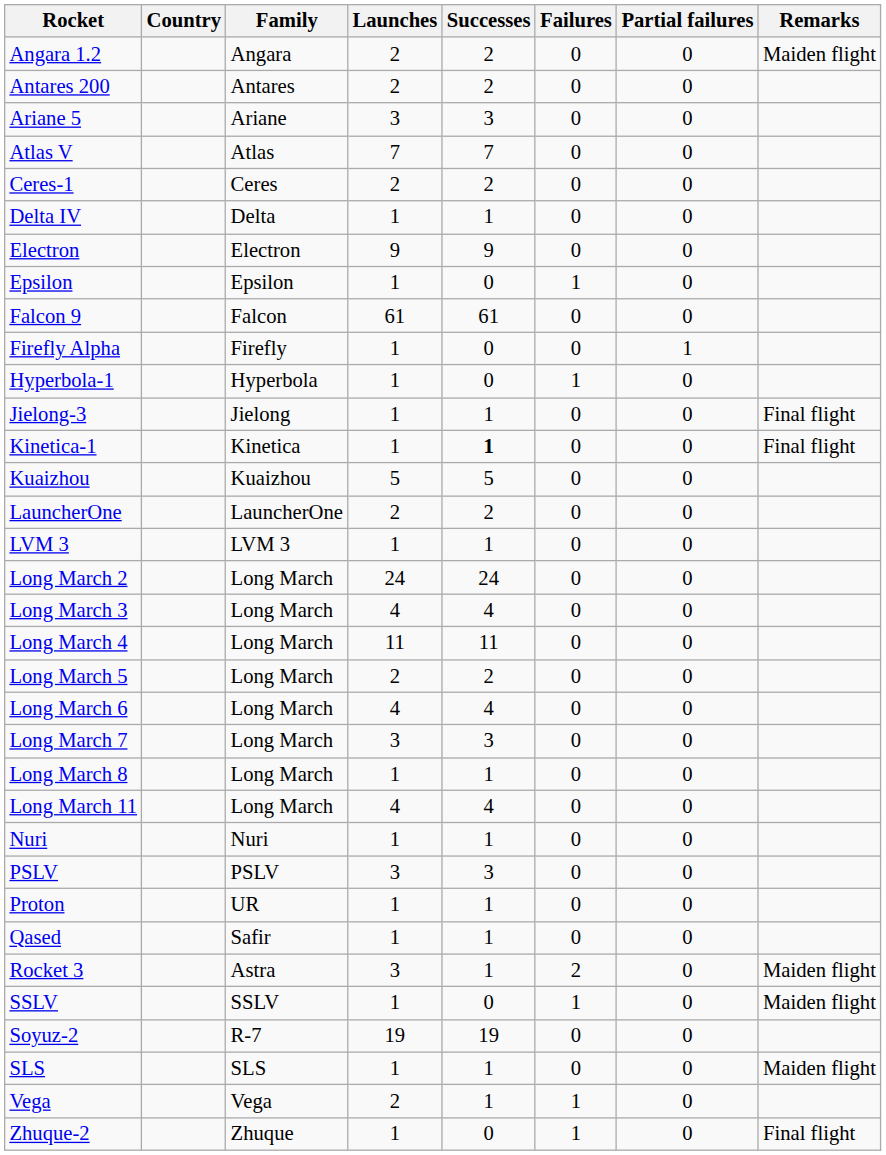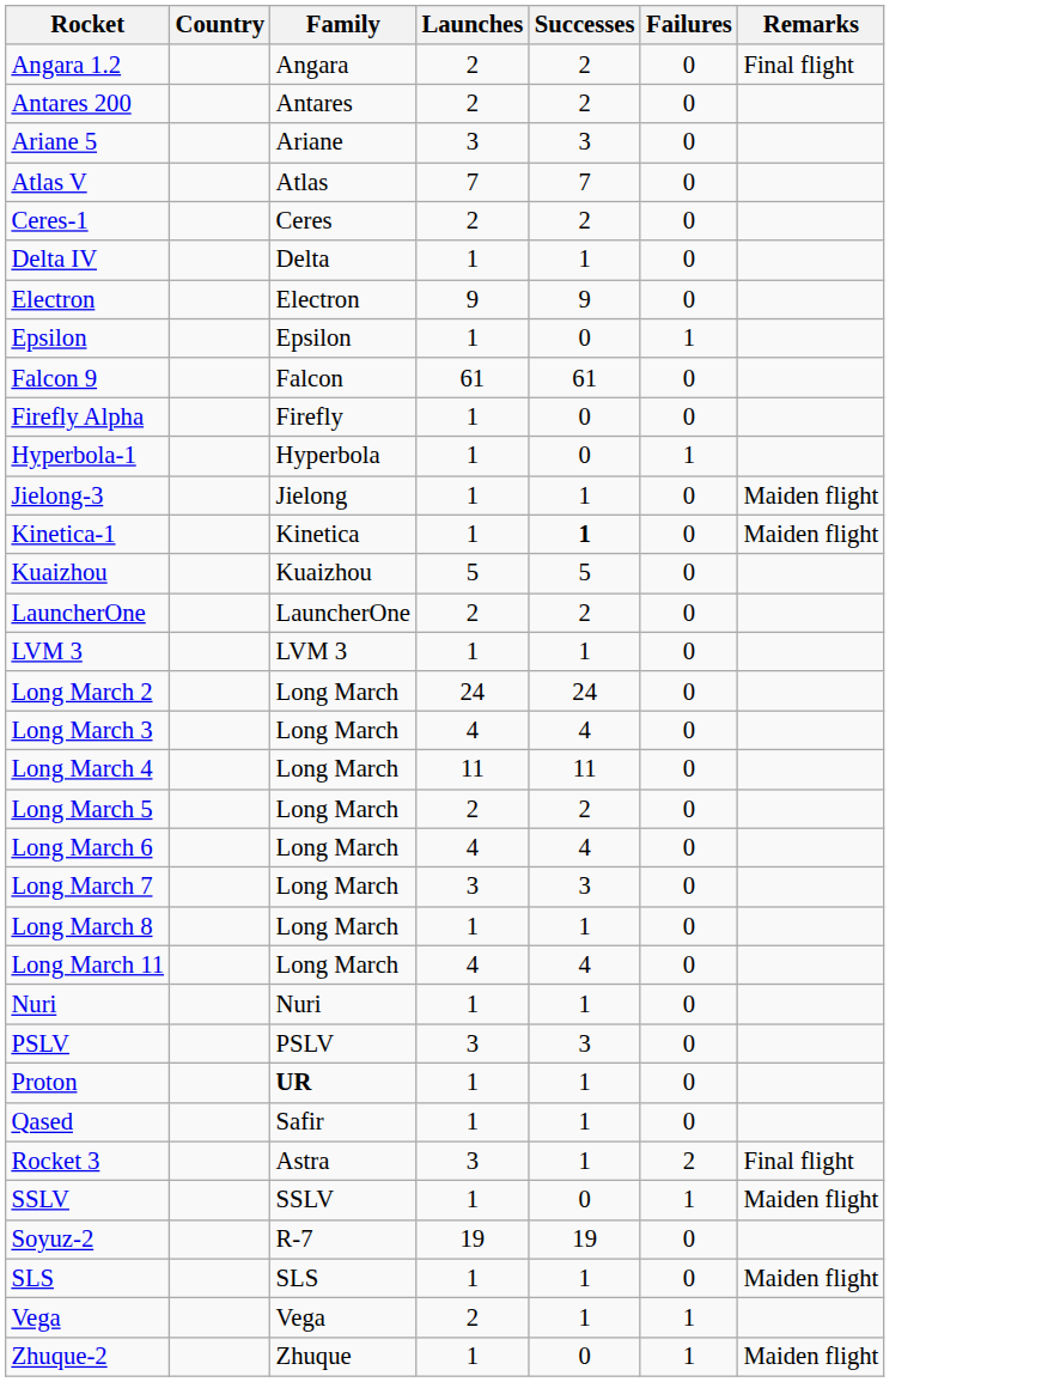 <table class="wikitable sortable collapsible collapsed" style=text-align:center>
 <tr>
 <th>Rocket</th>
 <th>Country</th>
 <th>Family</th>
 <th>Launches</th>
 <th>Successes</th>
 <th>Failures</th>
-<th>Partial failures</th>
 <th>Remarks</th>
 </tr>
 <tr>
 <td align=left><a href='#'>Angara 1.2</a></td>
 <td align=left></td>
 <td align=left>Angara</td>
 <td>2</td>
 <td>2</td>
 <td>0</td>
-<td>0</td>
-<td align=left>Maiden flight</td>
+<td align=left>Final flight</td>
 </tr>
 <tr>
 <td align=left><a href='#'>Antares 200</a></td>
 <td align=left></td>
 <td align=left>Antares</td>
 <td>2</td>
 <td>2</td>
-<td>0</td>
 <td>0</td>
 <td></td>
 </tr>
 <tr>
 <td align=left><a href='#'>Ariane 5</a></td>
 <td align=left></td>
 <td align=left>Ariane</td>
 <td>3</td>
 <td>3</td>
 <td>0</td>
-<td>0</td>
 <td></td>
 </tr>
 <tr>
 <td align=left><a href='#'>Atlas V</a></td>
 <td align=left></td>
 <td align=left>Atlas</td>
 <td>7</td>
 <td>7</td>
-<td>0</td>
 <td>0</td>
 <td></td>
 </tr>
 <tr>
 <td align=left><a href='#'>Ceres-1</a></td>
 <td align=left></td>
 <td align=left>Ceres</td>
 <td>2</td>
 <td>2</td>
 <td>0</td>
-<td>0</td>
 <td></td>
 </tr>
 <tr>
 <td align=left><a href='#'>Delta IV</a></td>
 <td align=left></td>
 <td align=left>Delta</td>
 <td>1</td>
 <td>1</td>
-<td>0</td>
 <td>0</td>
 <td></td>
 </tr>
 <tr>
 <td align=left><a href='#'>Electron</a></td>
 <td align=left></td>
 <td align=left>Electron</td>
 <td>9</td>
 <td>9</td>
 <td>0</td>
-<td>0</td>
 <td></td>
 </tr>
 <tr>
 <td align=left><a href='#'>Epsilon</a></td>
 <td align=left></td>
 <td align=left>Epsilon</td>
 <td>1</td>
 <td>0</td>
 <td>1</td>
-<td>0</td>
 <td></td>
 </tr>
 <tr>
 <td align=left><a href='#'>Falcon 9</a></td>
 <td align=left></td>
 <td align=left>Falcon</td>
 <td>61</td>
 <td>61</td>
-<td>0</td>
 <td>0</td>
 <td></td>
 </tr>
 <tr>
 <td align=left><a href='#'>Firefly Alpha</a></td>
 <td align=left></td>
 <td align=left>Firefly</td>
 <td>1</td>
 <td>0</td>
 <td>0</td>
-<td>1</td>
 <td></td>
 </tr>
 <tr>
 <td align=left><a href='#'>Hyperbola-1</a></td>
 <td align=left></td>
 <td align=left>Hyperbola</td>
 <td>1</td>
 <td>0</td>
 <td>1</td>
-<td>0</td>
 <td></td>
 </tr>
 <tr>
 <td align=left><a href='#'>Jielong-3</a></td>
 <td align=left></td>
 <td align=left>Jielong</td>
 <td>1</td>
 <td>1</td>
 <td>0</td>
-<td>0</td>
-<td align=left>Final flight</td>
+<td align=left>Maiden flight</td>
 </tr>
 <tr>
 <td align=left><a href='#'>Kinetica-1</a></td>
 <td align=left></td>
 <td align=left>Kinetica</td>
 <td>1</td>
 <td><strong>1</strong></td>
 <td>0</td>
-<td>0</td>
-<td align=left>Final flight</td>
+<td align=left>Maiden flight</td>
 </tr>
 <tr>
 <td align=left><a href='#'>Kuaizhou</a></td>
 <td align=left></td>
 <td align=left>Kuaizhou</td>
 <td>5</td>
 <td>5</td>
-<td>0</td>
 <td>0</td>
 <td></td>
 </tr>
 <tr>
 <td align=left><a href='#'>LauncherOne</a></td>
 <td align=left></td>
 <td align=left>LauncherOne</td>
 <td>2</td>
 <td>2</td>
 <td>0</td>
-<td>0</td>
 <td></td>
 </tr>
 <tr>
 <td align=left><a href='#'>LVM 3</a></td>
 <td align=left></td>
 <td align=left>LVM 3</td>
 <td>1</td>
 <td>1</td>
-<td>0</td>
 <td>0</td>
 <td></td>
 </tr>
 <tr>
 <td align=left><a href='#'>Long March 2</a></td>
 <td align=left></td>
 <td align=left>Long March</td>
 <td>24</td>
 <td>24</td>
 <td>0</td>
-<td>0</td>
 <td></td>
 </tr>
 <tr>
 <td align=left><a href='#'>Long March 3</a></td>
 <td align=left></td>
 <td align=left>Long March</td>
 <td>4</td>
 <td>4</td>
-<td>0</td>
 <td>0</td>
 <td></td>
 </tr>
 <tr>
 <td align=left><a href='#'>Long March 4</a></td>
 <td align=left></td>
 <td align=left>Long March</td>
 <td>11</td>
 <td>11</td>
 <td>0</td>
-<td>0</td>
 <td></td>
 </tr>
 <tr>
 <td align=left><a href='#'>Long March 5</a></td>
 <td align=left></td>
 <td align=left>Long March</td>
 <td>2</td>
 <td>2</td>
-<td>0</td>
 <td>0</td>
 <td></td>
 </tr>
 <tr>
 <td align=left><a href='#'>Long March 6</a></td>
 <td align=left></td>
 <td align=left>Long March</td>
 <td>4</td>
 <td>4</td>
 <td>0</td>
-<td>0</td>
 <td></td>
 </tr>
 <tr>
 <td align=left><a href='#'>Long March 7</a></td>
 <td align=left></td>
 <td align=left>Long March</td>
 <td>3</td>
 <td>3</td>
-<td>0</td>
 <td>0</td>
 <td></td>
 </tr>
 <tr>
 <td align=left><a href='#'>Long March 8</a></td>
 <td align=left></td>
 <td align=left>Long March</td>
 <td>1</td>
 <td>1</td>
 <td>0</td>
-<td>0</td>
 <td></td>
 </tr>
 <tr>
 <td align=left><a href='#'>Long March 11</a></td>
 <td align=left></td>
 <td align=left>Long March</td>
 <td>4</td>
 <td>4</td>
-<td>0</td>
 <td>0</td>
 <td></td>
 </tr>
 <tr>
 <td align=left><a href='#'>Nuri</a></td>
 <td align=left></td>
 <td align=left>Nuri</td>
 <td>1</td>
 <td>1</td>
 <td>0</td>
-<td>0</td>
 <td></td>
 </tr>
 <tr>
 <td align=left><a href='#'>PSLV</a></td>
 <td align=left></td>
 <td align=left>PSLV</td>
 <td>3</td>
 <td>3</td>
 <td>0</td>
-<td>0</td>
 <td></td>
 </tr>
 <tr>
 <td align=left><a href='#'>Proton</a></td>
 <td align=left></td>
-<td align=left>UR</td>
+<td align=left><strong>UR</strong></td>
 <td>1</td>
 <td>1</td>
-<td>0</td>
 <td>0</td>
 <td></td>
 </tr>
 <tr>
 <td align=left><a href='#'>Qased</a></td>
 <td align=left></td>
 <td align=left>Safir</td>
 <td>1</td>
 <td>1</td>
 <td>0</td>
-<td>0</td>
 <td></td>
 </tr>
 <tr>
 <td align=left><a href='#'>Rocket 3</a></td>
 <td align=left></td>
 <td align=left>Astra</td>
 <td>3</td>
 <td>1</td>
 <td>2</td>
-<td>0</td>
-<td align=left>Maiden flight</td>
+<td align=left>Final flight</td>
 </tr>
 <tr>
 <td align=left><a href='#'>SSLV</a></td>
 <td align=left></td>
 <td align=left>SSLV</td>
 <td>1</td>
 <td>0</td>
 <td>1</td>
-<td>0</td>
 <td align=left>Maiden flight</td>
 </tr>
 <tr>
 <td align=left><a href='#'>Soyuz-2</a></td>
 <td align=left></td>
 <td align=left>R-7</td>
 <td>19</td>
 <td>19</td>
-<td>0</td>
 <td>0</td>
 <td></td>
 </tr>
 <tr>
 <td align=left><a href='#'>SLS</a></td>
 <td align=left></td>
 <td align=left>SLS</td>
 <td>1</td>
 <td>1</td>
 <td>0</td>
-<td>0</td>
 <td align=left>Maiden flight</td>
 </tr>
 <tr>
 <td align=left><a href='#'>Vega</a></td>
 <td align=left></td>
 <td align=left>Vega</td>
 <td>2</td>
 <td>1</td>
 <td>1</td>
-<td>0</td>
 <td></td>
 </tr>
 <tr>
 <td align=left><a href='#'>Zhuque-2</a></td>
 <td align=left></td>
 <td align=left>Zhuque</td>
 <td>1</td>
 <td>0</td>
 <td>1</td>
-<td>0</td>
-<td align=left>Final flight</td>
+<td align=left>Maiden flight</td>
 </tr>
 </table>
